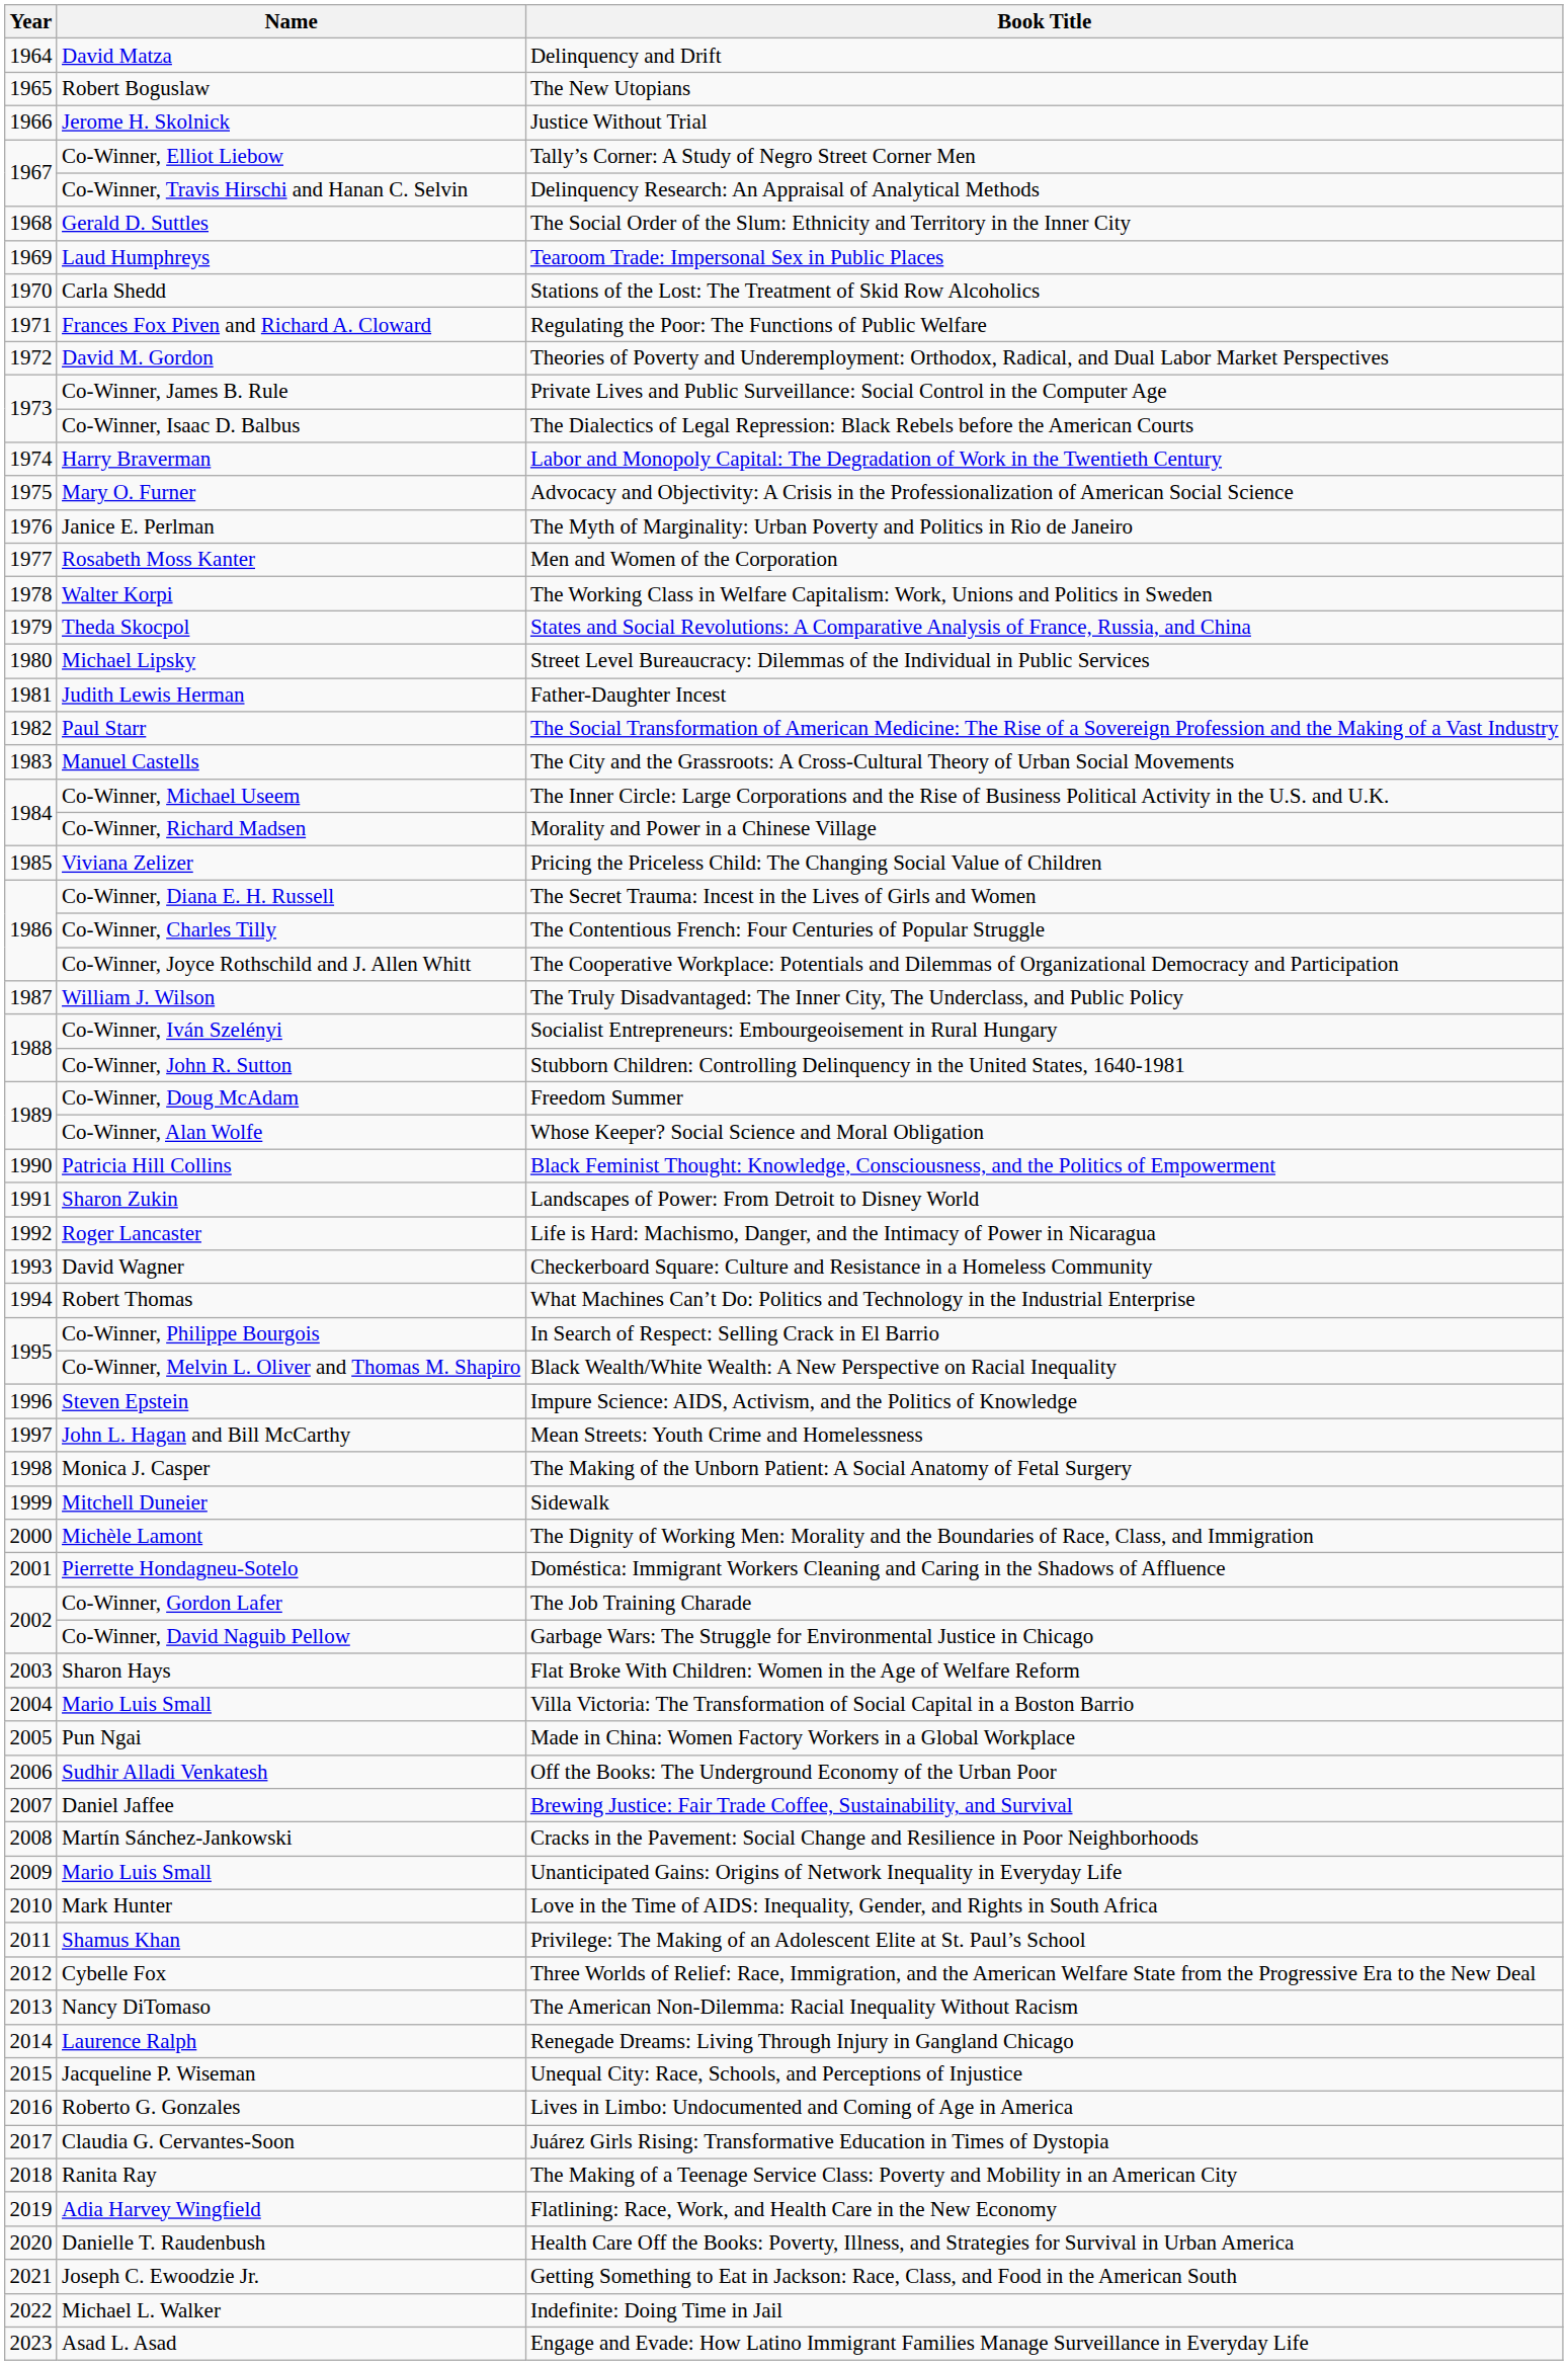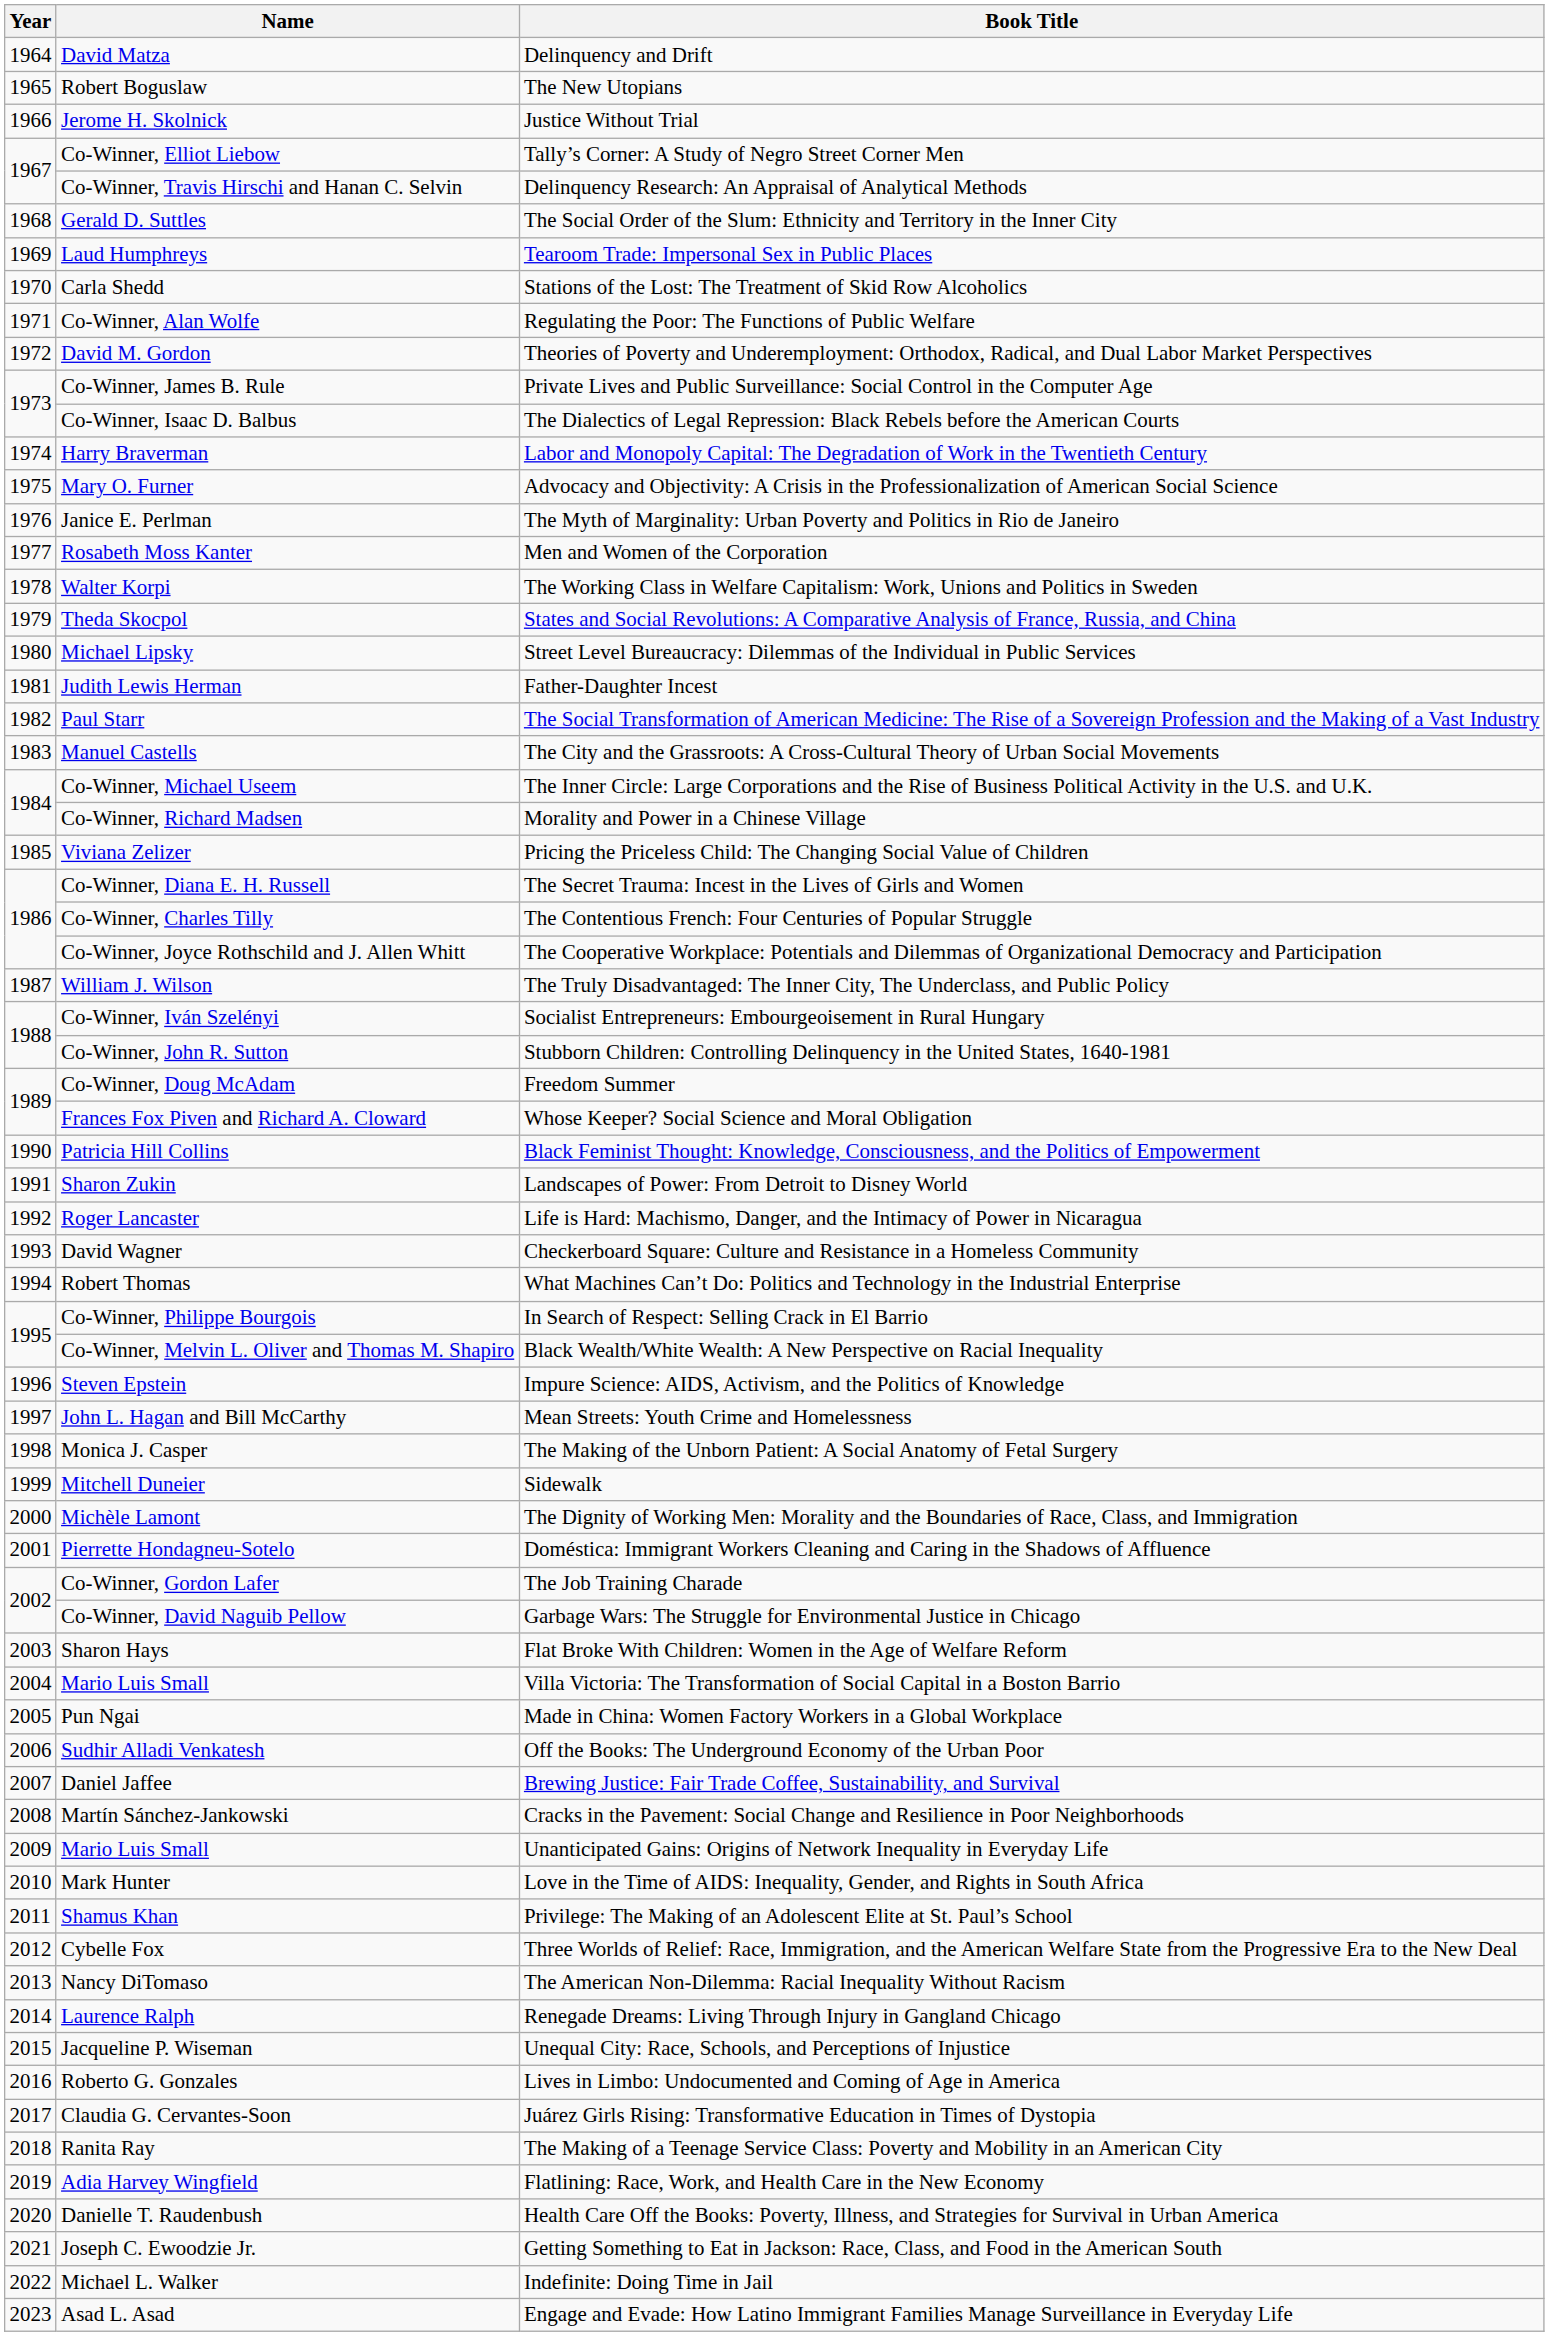 <table class="wikitable">
 <tr>
 <th>Year</th>
 <th>Name</th>
 <th>Book Title</th>
 </tr>
 <tr>
 <td>1964</td>
 <td><a href='#'>David Matza</a></td>
 <td>Delinquency and Drift</td>
 </tr>
 <tr>
 <td>1965</td>
 <td>Robert Boguslaw</td>
 <td>The New Utopians</td>
 </tr>
 <tr>
 <td>1966</td>
 <td><a href='#'>Jerome H. Skolnick</a></td>
 <td>Justice Without Trial</td>
 </tr>
 <tr>
 <td rowspan="2">1967</td>
 <td>Co-Winner, <a href='#'>Elliot Liebow</a></td>
 <td>Tally’s Corner: A Study of Negro Street Corner Men</td>
 </tr>
 <tr>
 <td>Co-Winner, <a href='#'>Travis Hirschi</a> and Hanan C. Selvin</td>
 <td>Delinquency Research: An Appraisal of Analytical Methods</td>
 </tr>
 <tr>
 <td>1968</td>
 <td><a href='#'>Gerald D. Suttles</a></td>
 <td>The Social Order of the Slum: Ethnicity and Territory in the Inner City</td>
 </tr>
 <tr>
 <td>1969</td>
 <td><a href='#'>Laud Humphreys</a></td>
 <td><a href='#'>Tearoom Trade: Impersonal Sex in Public Places</a></td>
 </tr>
 <tr>
 <td>1970</td>
 <td>Carla Shedd</td>
 <td>Stations of the Lost: The Treatment of Skid Row Alcoholics</td>
 </tr>
 <tr>
 <td>1971</td>
-<td><a href='#'>Frances Fox Piven</a> and <a href='#'>Richard A. Cloward</a></td>
+<td>Co-Winner, <a href='#'>Alan Wolfe</a></td>
 <td>Regulating the Poor: The Functions of Public Welfare</td>
 </tr>
 <tr>
 <td>1972</td>
 <td><a href='#'>David M. Gordon</a></td>
 <td>Theories of Poverty and Underemployment: Orthodox, Radical, and Dual Labor Market Perspectives</td>
 </tr>
 <tr>
 <td rowspan="2">1973</td>
 <td>Co-Winner, James B. Rule</td>
 <td>Private Lives and Public Surveillance: Social Control in the Computer Age</td>
 </tr>
 <tr>
 <td>Co-Winner, Isaac D. Balbus</td>
 <td>The Dialectics of Legal Repression: Black Rebels before the American Courts</td>
 </tr>
 <tr>
 <td>1974</td>
 <td><a href='#'>Harry Braverman</a></td>
 <td><a href='#'>Labor and Monopoly Capital: The Degradation of Work in the Twentieth Century</a></td>
 </tr>
 <tr>
 <td>1975</td>
 <td><a href='#'>Mary O. Furner</a></td>
 <td>Advocacy and Objectivity: A Crisis in the Professionalization of American Social Science</td>
 </tr>
 <tr>
 <td>1976</td>
 <td>Janice E. Perlman</td>
 <td>The Myth of Marginality: Urban Poverty and Politics in Rio de Janeiro</td>
 </tr>
 <tr>
 <td>1977</td>
 <td><a href='#'>Rosabeth Moss Kanter</a></td>
 <td>Men and Women of the Corporation</td>
 </tr>
 <tr>
 <td>1978</td>
 <td><a href='#'>Walter Korpi</a></td>
 <td>The Working Class in Welfare Capitalism: Work, Unions and Politics in Sweden</td>
 </tr>
 <tr>
 <td>1979</td>
 <td><a href='#'>Theda Skocpol</a></td>
 <td><a href='#'>States and Social Revolutions: A Comparative Analysis of France, Russia, and China</a></td>
 </tr>
 <tr>
 <td>1980</td>
 <td><a href='#'>Michael Lipsky</a></td>
 <td>Street Level Bureaucracy: Dilemmas of the Individual in Public Services</td>
 </tr>
 <tr>
 <td>1981</td>
 <td><a href='#'>Judith Lewis Herman</a></td>
 <td>Father-Daughter Incest</td>
 </tr>
 <tr>
 <td>1982</td>
 <td><a href='#'>Paul Starr</a></td>
 <td><a href='#'>The Social Transformation of American Medicine: The Rise of a Sovereign Profession and the Making of a Vast Industry</a></td>
 </tr>
 <tr>
 <td>1983</td>
 <td><a href='#'>Manuel Castells</a></td>
 <td>The City and the Grassroots: A Cross-Cultural Theory of Urban Social Movements</td>
 </tr>
 <tr>
 <td rowspan="2">1984</td>
 <td>Co-Winner, <a href='#'>Michael Useem</a></td>
 <td>The Inner Circle: Large Corporations and the Rise of Business Political Activity in the U.S. and U.K.</td>
 </tr>
 <tr>
 <td>Co-Winner, <a href='#'>Richard Madsen</a></td>
 <td>Morality and Power in a Chinese Village</td>
 </tr>
 <tr>
 <td>1985</td>
 <td><a href='#'>Viviana Zelizer</a></td>
 <td>Pricing the Priceless Child: The Changing Social Value of Children</td>
 </tr>
 <tr>
 <td rowspan="3">1986</td>
 <td>Co-Winner, <a href='#'>Diana E. H. Russell</a></td>
 <td>The Secret Trauma: Incest in the Lives of Girls and Women</td>
 </tr>
 <tr>
 <td>Co-Winner, <a href='#'>Charles Tilly</a></td>
 <td>The Contentious French: Four Centuries of Popular Struggle</td>
 </tr>
 <tr>
 <td>Co-Winner, Joyce Rothschild and J. Allen Whitt</td>
 <td>The Cooperative Workplace: Potentials and Dilemmas of Organizational Democracy and Participation</td>
 </tr>
 <tr>
 <td>1987</td>
 <td><a href='#'>William J. Wilson</a></td>
 <td>The Truly Disadvantaged: The Inner City, The Underclass, and Public Policy</td>
 </tr>
 <tr>
 <td rowspan="2">1988</td>
 <td>Co-Winner, <a href='#'>Iván Szelényi</a></td>
 <td>Socialist Entrepreneurs: Embourgeoisement in Rural Hungary</td>
 </tr>
 <tr>
 <td>Co-Winner, <a href='#'>John R. Sutton</a></td>
 <td>Stubborn Children: Controlling Delinquency in the United States, 1640-1981</td>
 </tr>
 <tr>
 <td rowspan="2">1989</td>
 <td>Co-Winner, <a href='#'>Doug McAdam</a></td>
 <td>Freedom Summer</td>
 </tr>
 <tr>
-<td>Co-Winner, <a href='#'>Alan Wolfe</a></td>
+<td><a href='#'>Frances Fox Piven</a> and <a href='#'>Richard A. Cloward</a></td>
 <td>Whose Keeper? Social Science and Moral Obligation</td>
 </tr>
 <tr>
 <td>1990</td>
 <td><a href='#'>Patricia Hill Collins</a></td>
 <td><a href='#'>Black Feminist Thought: Knowledge, Consciousness, and the Politics of Empowerment</a></td>
 </tr>
 <tr>
 <td>1991</td>
 <td><a href='#'>Sharon Zukin</a></td>
 <td>Landscapes of Power: From Detroit to Disney World</td>
 </tr>
 <tr>
 <td>1992</td>
 <td><a href='#'>Roger Lancaster</a></td>
 <td>Life is Hard: Machismo, Danger, and the Intimacy of Power in Nicaragua</td>
 </tr>
 <tr>
 <td>1993</td>
 <td>David Wagner</td>
 <td>Checkerboard Square: Culture and Resistance in a Homeless Community</td>
 </tr>
 <tr>
 <td>1994</td>
 <td>Robert Thomas</td>
 <td>What Machines Can’t Do: Politics and Technology in the Industrial Enterprise</td>
 </tr>
 <tr>
 <td rowspan="2">1995</td>
 <td>Co-Winner, <a href='#'>Philippe Bourgois</a></td>
 <td>In Search of Respect: Selling Crack in El Barrio</td>
 </tr>
 <tr>
 <td>Co-Winner, <a href='#'>Melvin L. Oliver</a> and <a href='#'>Thomas M. Shapiro</a></td>
 <td>Black Wealth/White Wealth: A New Perspective on Racial Inequality</td>
 </tr>
 <tr>
 <td>1996</td>
 <td><a href='#'>Steven Epstein</a></td>
 <td>Impure Science: AIDS, Activism, and the Politics of Knowledge</td>
 </tr>
 <tr>
 <td>1997</td>
 <td><a href='#'>John L. Hagan</a> and Bill McCarthy</td>
 <td>Mean Streets: Youth Crime and Homelessness</td>
 </tr>
 <tr>
 <td>1998</td>
 <td>Monica J. Casper</td>
 <td>The Making of the Unborn Patient: A Social Anatomy of Fetal Surgery</td>
 </tr>
 <tr>
 <td>1999</td>
 <td><a href='#'>Mitchell Duneier</a></td>
 <td>Sidewalk</td>
 </tr>
 <tr>
 <td>2000</td>
 <td><a href='#'>Michèle Lamont</a></td>
 <td>The Dignity of Working Men: Morality and the Boundaries of Race, Class, and Immigration</td>
 </tr>
 <tr>
 <td>2001</td>
 <td><a href='#'>Pierrette Hondagneu-Sotelo</a></td>
 <td>Doméstica: Immigrant Workers Cleaning and Caring in the Shadows of Affluence</td>
 </tr>
 <tr>
 <td rowspan="2">2002</td>
 <td>Co-Winner, <a href='#'>Gordon Lafer</a></td>
 <td>The Job Training Charade</td>
 </tr>
 <tr>
 <td>Co-Winner, <a href='#'>David Naguib Pellow</a></td>
 <td>Garbage Wars: The Struggle for Environmental Justice in Chicago</td>
 </tr>
 <tr>
 <td>2003</td>
 <td>Sharon Hays</td>
 <td>Flat Broke With Children: Women in the Age of Welfare Reform</td>
 </tr>
 <tr>
 <td>2004</td>
 <td><a href='#'>Mario Luis Small</a></td>
 <td>Villa Victoria: The Transformation of Social Capital in a Boston Barrio</td>
 </tr>
 <tr>
 <td>2005</td>
 <td>Pun Ngai</td>
 <td>Made in China: Women Factory Workers in a Global Workplace</td>
 </tr>
 <tr>
 <td>2006</td>
 <td><a href='#'>Sudhir Alladi Venkatesh</a></td>
 <td>Off the Books: The Underground Economy of the Urban Poor</td>
 </tr>
 <tr>
 <td>2007</td>
 <td>Daniel Jaffee</td>
 <td><a href='#'>Brewing Justice: Fair Trade Coffee, Sustainability, and Survival</a></td>
 </tr>
 <tr>
 <td>2008</td>
 <td>Martín Sánchez-Jankowski</td>
 <td>Cracks in the Pavement: Social Change and Resilience in Poor Neighborhoods</td>
 </tr>
 <tr>
 <td>2009</td>
 <td><a href='#'>Mario Luis Small</a></td>
 <td>Unanticipated Gains: Origins of Network Inequality in Everyday Life</td>
 </tr>
 <tr>
 <td>2010</td>
 <td>Mark Hunter</td>
 <td>Love in the Time of AIDS: Inequality, Gender, and Rights in South Africa</td>
 </tr>
 <tr>
 <td>2011</td>
 <td><a href='#'>Shamus Khan</a></td>
 <td>Privilege: The Making of an Adolescent Elite at St. Paul’s School</td>
 </tr>
 <tr>
 <td>2012</td>
 <td>Cybelle Fox</td>
 <td>Three Worlds of Relief: Race, Immigration, and the American Welfare State from the Progressive Era to the New Deal</td>
 </tr>
 <tr>
 <td>2013</td>
 <td>Nancy DiTomaso</td>
 <td>The American Non-Dilemma: Racial Inequality Without Racism</td>
 </tr>
 <tr>
 <td>2014</td>
 <td><a href='#'>Laurence Ralph</a></td>
 <td>Renegade Dreams: Living Through Injury in Gangland Chicago</td>
 </tr>
 <tr>
 <td>2015</td>
 <td>Jacqueline P. Wiseman</td>
 <td>Unequal City: Race, Schools, and Perceptions of Injustice</td>
 </tr>
 <tr>
 <td>2016</td>
 <td>Roberto G. Gonzales</td>
 <td>Lives in Limbo: Undocumented and Coming of Age in America</td>
 </tr>
 <tr>
 <td>2017</td>
 <td>Claudia G. Cervantes-Soon</td>
 <td>Juárez Girls Rising: Transformative Education in Times of Dystopia</td>
 </tr>
 <tr>
 <td>2018</td>
 <td>Ranita Ray</td>
 <td>The Making of a Teenage Service Class: Poverty and Mobility in an American City</td>
 </tr>
 <tr>
 <td>2019</td>
 <td><a href='#'>Adia Harvey Wingfield</a></td>
 <td>Flatlining: Race, Work, and Health Care in the New Economy</td>
 </tr>
 <tr>
 <td>2020</td>
 <td>Danielle T. Raudenbush</td>
 <td>Health Care Off the Books: Poverty, Illness, and Strategies for Survival in Urban America</td>
 </tr>
 <tr>
 <td>2021</td>
 <td>Joseph C. Ewoodzie Jr.</td>
 <td>Getting Something to Eat in Jackson: Race, Class, and Food in the American South</td>
 </tr>
 <tr>
 <td>2022</td>
 <td>Michael L. Walker</td>
 <td>Indefinite: Doing Time in Jail</td>
 </tr>
 <tr>
 <td>2023</td>
 <td>Asad L. Asad</td>
 <td>Engage and Evade: How Latino Immigrant Families Manage Surveillance in Everyday Life</td>
 </tr>
 </table>
